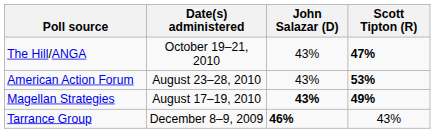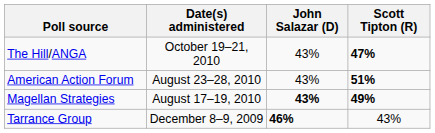 <table class="wikitable">
 <tr valign=bottom>
 <th style="width:180px;">Poll source</th>
 <th style="width:150px;">Date(s) administered</th>
 <th style="width:100px;">John<br>Salazar (D)</th>
 <th style="width:100px;">Scott<br>Tipton (R)</th>
 </tr>
 <tr>
 <td><a href='#'>The Hill</a>/<a href='#'>ANGA</a></td>
 <td align=center>October 19–21, 2010</td>
 <td align=center>43%</td>
 <td><strong>47%</strong></td>
 </tr>
 <tr>
 <td><a href='#'>American Action Forum</a></td>
 <td align=center>August 23–28, 2010</td>
 <td align=center>43%</td>
-<td><strong>53%</strong></td>
+<td><strong>51%</strong></td>
 </tr>
 <tr>
 <td><a href='#'>Magellan Strategies</a></td>
 <td align=center>August 17–19, 2010</td>
 <td align=center><strong>43%</strong></td>
 <td><strong>49%</strong></td>
 </tr>
 <tr>
 <td><a href='#'>Tarrance Group </a></td>
 <td align=center>December 8–9, 2009</td>
 <td><strong>46%</strong></td>
 <td align=center>43%</td>
 </tr>
 </table>
